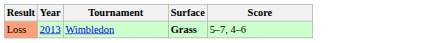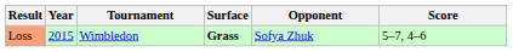 <table class="wikitable" style=font-size:97%>
 <tr>
 <th>Result</th>
 <th>Year</th>
 <th width=150>Tournament</th>
 <th>Surface</th>
+<th width=150>Opponent</th>
 <th width=150>Score</th>
 </tr>
 <tr style="background:#ccffcc;">
 <td bgcolor=ffa07a>Loss</td>
-<td><a href='#'>2013</a></td>
+<td><a href='#'>2015</a></td>
 <td><a href='#'>Wimbledon</a></td>
 <td><strong>Grass</strong></td>
+<td> <a href='#'>Sofya Zhuk</a></td>
 <td>5–7, 4–6</td>
 </tr>
 </table>
